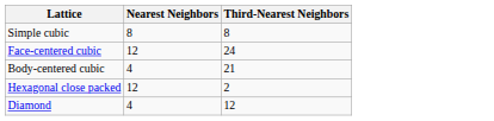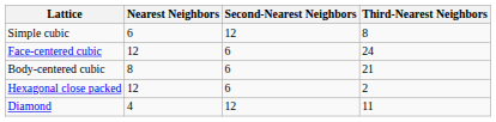 <table class="wikitable">
 <tr>
 <th>Lattice</th>
 <th>Nearest Neighbors</th>
+<th>Second-Nearest Neighbors</th>
 <th>Third-Nearest Neighbors</th>
 </tr>
 <tr>
 <td>Simple cubic</td>
-<td>8</td>
+<td>6</td>
+<td>12</td>
 <td>8</td>
 </tr>
 <tr>
 <td><a href='#'>Face-centered cubic</a></td>
 <td>12</td>
+<td>6</td>
 <td>24</td>
 </tr>
 <tr>
 <td>Body-centered cubic</td>
-<td>4</td>
+<td>8</td>
+<td>6</td>
 <td>21</td>
 </tr>
 <tr>
 <td><a href='#'>Hexagonal close packed</a></td>
 <td>12</td>
+<td>6</td>
 <td>2</td>
 </tr>
 <tr>
 <td><a href='#'>Diamond</a></td>
 <td>4</td>
 <td>12</td>
+<td>11</td>
 </tr>
 </table>
